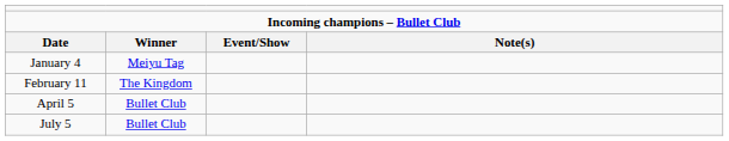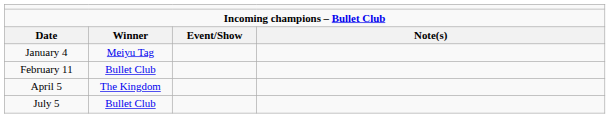 <table class="wikitable" style="text-align:center; width:100%;">
 <tr>
 <td colspan="5"></td>
 </tr>
 <tr>
 <td colspan="5"><strong>Incoming champions – <a href='#'>Bullet Club</a> </strong></td>
 </tr>
 <tr>
 <th width=14%>Date</th>
 <th width=14%>Winner</th>
 <th width=14%>Event/Show</th>
 <th width=58%>Note(s)</th>
 </tr>
 <tr>
 <td>January 4</td>
 <td><a href='#'>Meiyu Tag</a><br></td>
 <td></td>
 <td align=left></td>
 </tr>
 <tr>
 <td>February 11</td>
-<td><a href='#'>The Kingdom</a><br></td>
+<td><a href='#'>Bullet Club</a><br></td>
 <td></td>
 <td align=left></td>
 </tr>
 <tr>
 <td>April 5</td>
-<td><a href='#'>Bullet Club</a><br></td>
+<td><a href='#'>The Kingdom</a><br></td>
 <td></td>
 <td align=left></td>
 </tr>
 <tr>
 <td>July 5</td>
 <td><a href='#'>Bullet Club</a><br></td>
 <td></td>
 <td align=left></td>
 </tr>
 </table>
